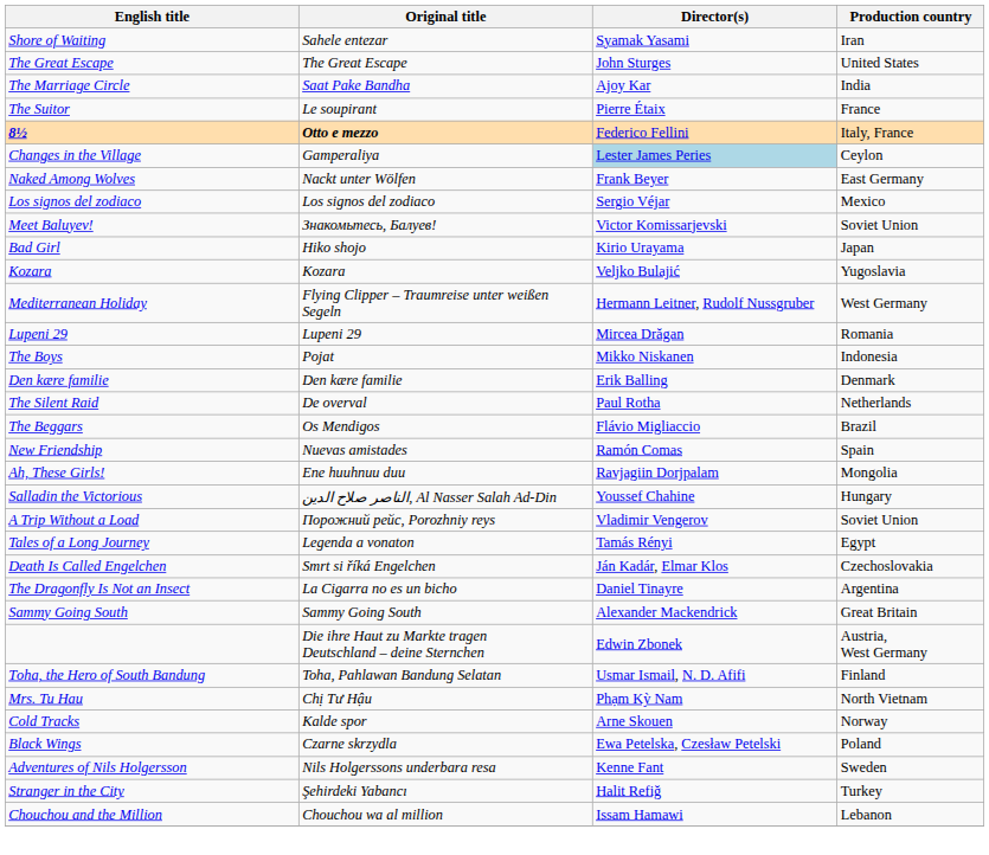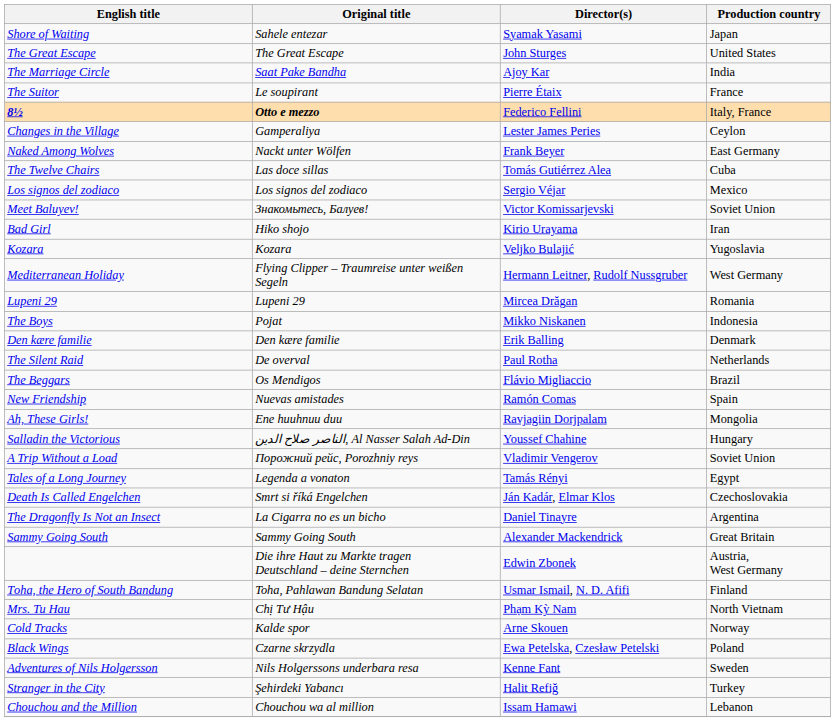 <table class="sortable wikitable" width="85%" cellpadding="5">
 <tr>
 <th width="30%">English title</th>
 <th width="30%">Original title</th>
 <th width="25%">Director(s)</th>
 <th width="15%">Production country</th>
 </tr>
 <tr>
 <td><em><a href='#'>Shore of Waiting</a></em></td>
 <td><em>Sahele entezar</em></td>
 <td><a href='#'>Syamak Yasami</a></td>
-<td>Iran</td>
+<td>Japan</td>
 </tr>
 <tr>
 <td><em><a href='#'>The Great Escape</a></em></td>
 <td><em>The Great Escape</em></td>
 <td><a href='#'>John Sturges</a></td>
 <td>United States</td>
 </tr>
 <tr>
 <td><em><a href='#'>The Marriage Circle</a></em></td>
 <td><em><a href='#'>Saat Pake Bandha</a></em></td>
 <td><a href='#'>Ajoy Kar</a></td>
 <td>India</td>
 </tr>
 <tr>
 <td><em><a href='#'>The Suitor</a></em></td>
 <td><em>Le soupirant</em></td>
 <td><a href='#'>Pierre Étaix</a></td>
 <td>France</td>
 </tr>
 <tr style="background:#FFDEAD;">
 <td><strong><em><a href='#'>8½</a></em></strong></td>
 <td><strong><em>Otto e mezzo</em></strong></td>
 <td><a href='#'>Federico Fellini</a></td>
 <td>Italy, France</td>
 </tr>
 <tr>
 <td><em><a href='#'>Changes in the Village</a></em></td>
 <td><em>Gamperaliya</em></td>
-<td style="background: lightblue;"><a href='#'>Lester James Peries</a></td>
+<td><a href='#'>Lester James Peries</a></td>
 <td>Ceylon</td>
 </tr>
 <tr>
 <td><em><a href='#'>Naked Among Wolves</a></em></td>
 <td><em>Nackt unter Wölfen</em></td>
 <td><a href='#'>Frank Beyer</a></td>
 <td>East Germany</td>
+</tr>
+<tr>
+<td><em><a href='#'>The Twelve Chairs</a></em></td>
+<td><em>Las doce sillas</em></td>
+<td><a href='#'>Tomás Gutiérrez Alea</a></td>
+<td>Cuba</td>
 </tr>
 <tr>
 <td><em><a href='#'>Los signos del zodiaco</a></em></td>
 <td><em>Los signos del zodiaco</em></td>
 <td><a href='#'>Sergio Véjar</a></td>
 <td>Mexico</td>
 </tr>
 <tr>
 <td><em><a href='#'>Meet Baluyev!</a></em></td>
 <td><em>Знакомьтесь, Балуев!</em></td>
 <td><a href='#'>Victor Komissarjevski</a></td>
 <td>Soviet Union</td>
 </tr>
 <tr>
 <td><em><a href='#'>Bad Girl</a></em></td>
 <td><em>Hiko shojo</em></td>
 <td><a href='#'>Kirio Urayama</a></td>
-<td>Japan</td>
+<td>Iran</td>
 </tr>
 <tr>
 <td><em><a href='#'>Kozara</a></em></td>
 <td><em>Kozara</em></td>
 <td><a href='#'>Veljko Bulajić</a></td>
 <td>Yugoslavia</td>
 </tr>
 <tr>
 <td><em><a href='#'>Mediterranean Holiday</a></em></td>
 <td><em>Flying Clipper – Traumreise unter weißen Segeln</em></td>
 <td><a href='#'>Hermann Leitner</a>, <a href='#'>Rudolf Nussgruber</a></td>
 <td>West Germany</td>
 </tr>
 <tr>
 <td><em><a href='#'>Lupeni 29</a></em></td>
 <td><em>Lupeni 29</em></td>
 <td><a href='#'>Mircea Drăgan</a></td>
 <td>Romania</td>
 </tr>
 <tr>
 <td><em><a href='#'>The Boys</a></em></td>
 <td><em>Pojat</em></td>
 <td><a href='#'>Mikko Niskanen</a></td>
 <td>Indonesia</td>
 </tr>
 <tr>
 <td><em><a href='#'>Den kære familie</a></em></td>
 <td><em>Den kære familie</em></td>
 <td><a href='#'>Erik Balling</a></td>
 <td>Denmark</td>
 </tr>
 <tr>
 <td><em><a href='#'>The Silent Raid</a></em></td>
 <td><em>De overval</em></td>
 <td><a href='#'>Paul Rotha</a></td>
 <td>Netherlands</td>
 </tr>
 <tr>
 <td><em><a href='#'>The Beggars</a></em></td>
 <td><em>Os Mendigos</em></td>
 <td><a href='#'>Flávio Migliaccio</a></td>
 <td>Brazil</td>
 </tr>
 <tr>
 <td><em><a href='#'>New Friendship</a></em></td>
 <td><em>Nuevas amistades</em></td>
 <td><a href='#'>Ramón Comas</a></td>
 <td>Spain</td>
 </tr>
 <tr>
 <td><em><a href='#'>Ah, These Girls!</a></em></td>
 <td><em>Ene huuhnuu duu</em></td>
 <td><a href='#'>Ravjagiin Dorjpalam</a></td>
 <td>Mongolia</td>
 </tr>
 <tr>
 <td><em><a href='#'>Salladin the Victorious</a></em></td>
 <td><em>الناصر صلاح الدين</em>, <em>Al Nasser Salah Ad-Din</em></td>
 <td><a href='#'>Youssef Chahine</a></td>
 <td>Hungary</td>
 </tr>
 <tr>
 <td><em><a href='#'>A Trip Without a Load</a></em></td>
 <td><em>Порожний рейс</em>, <em>Porozhniy reys</em></td>
 <td><a href='#'>Vladimir Vengerov</a></td>
 <td>Soviet Union</td>
 </tr>
 <tr>
 <td><em><a href='#'>Tales of a Long Journey</a></em></td>
 <td><em>Legenda a vonaton</em></td>
 <td><a href='#'>Tamás Rényi</a></td>
 <td>Egypt</td>
 </tr>
 <tr>
 <td><em><a href='#'>Death Is Called Engelchen</a></em></td>
 <td><em>Smrt si říká Engelchen</em></td>
 <td><a href='#'>Ján Kadár</a>, <a href='#'>Elmar Klos</a></td>
 <td>Czechoslovakia</td>
 </tr>
 <tr>
 <td><em><a href='#'>The Dragonfly Is Not an Insect</a></em></td>
 <td><em>La Cigarra no es un bicho</em></td>
 <td><a href='#'>Daniel Tinayre</a></td>
 <td>Argentina</td>
 </tr>
 <tr>
 <td><em><a href='#'>Sammy Going South</a></em></td>
 <td><em>Sammy Going South</em></td>
 <td><a href='#'>Alexander Mackendrick</a></td>
 <td>Great Britain</td>
 </tr>
 <tr>
 <td><em></em></td>
 <td><em>Die ihre Haut zu Markte tragen</em> <br>  <em>Deutschland – deine Sternchen</em></td>
 <td><a href='#'>Edwin Zbonek</a></td>
 <td>Austria, <br> West Germany</td>
 </tr>
 <tr>
 <td><em><a href='#'>Tоha, the Hero of South Bandung</a></em></td>
 <td><em>Toha, Pahlawan Bandung Selatan</em></td>
 <td><a href='#'>Usmar Ismail</a>, <a href='#'>N. D. Afifi</a></td>
 <td>Finland</td>
 </tr>
 <tr>
 <td><em><a href='#'>Mrs. Tu Hau</a></em></td>
 <td><em>Chị Tư Hậu</em></td>
 <td><a href='#'>Phạm Kỳ Nam</a></td>
 <td>North Vietnam</td>
 </tr>
 <tr>
 <td><em><a href='#'>Cold Tracks</a></em></td>
 <td><em>Kalde spor</em></td>
 <td><a href='#'>Arne Skouen</a></td>
 <td>Norway</td>
 </tr>
 <tr>
 <td><em><a href='#'>Black Wings</a></em></td>
 <td><em>Czarne skrzydla</em></td>
 <td><a href='#'>Ewa Petelska</a>, <a href='#'>Czesław Petelski</a></td>
 <td>Poland</td>
 </tr>
 <tr>
 <td><em><a href='#'>Adventures of Nils Holgersson</a></em></td>
 <td><em>Nils Holgerssons underbara resa</em></td>
 <td><a href='#'>Kenne Fant</a></td>
 <td>Sweden</td>
 </tr>
 <tr>
 <td><em><a href='#'>Stranger in the City</a></em></td>
 <td><em>Şehirdeki Yabancı</em></td>
 <td><a href='#'>Halit Refiğ</a></td>
 <td>Turkey</td>
 </tr>
 <tr>
 <td><em><a href='#'>Chouchou and the Million</a></em></td>
 <td><em>Chouchou wa al million</em></td>
 <td><a href='#'>Issam Hamawi</a></td>
 <td>Lebanon</td>
 </tr>
 <tr>
 </tr>
 </table>
